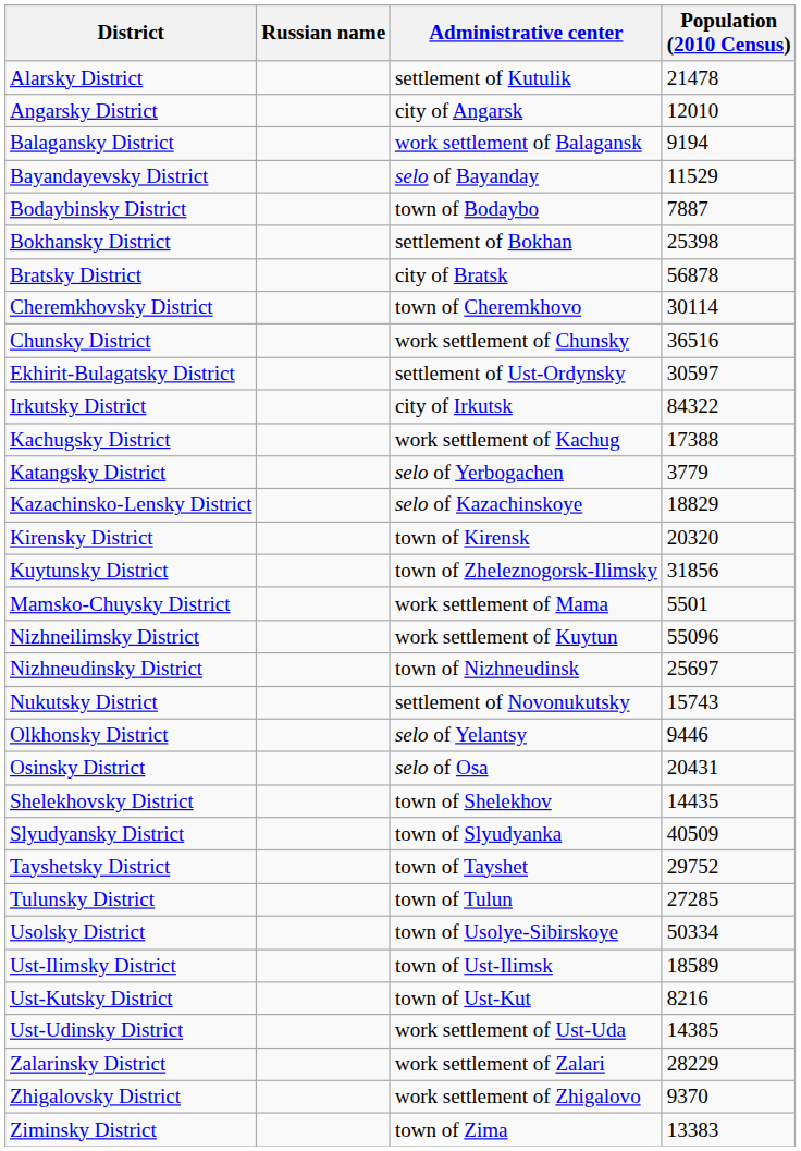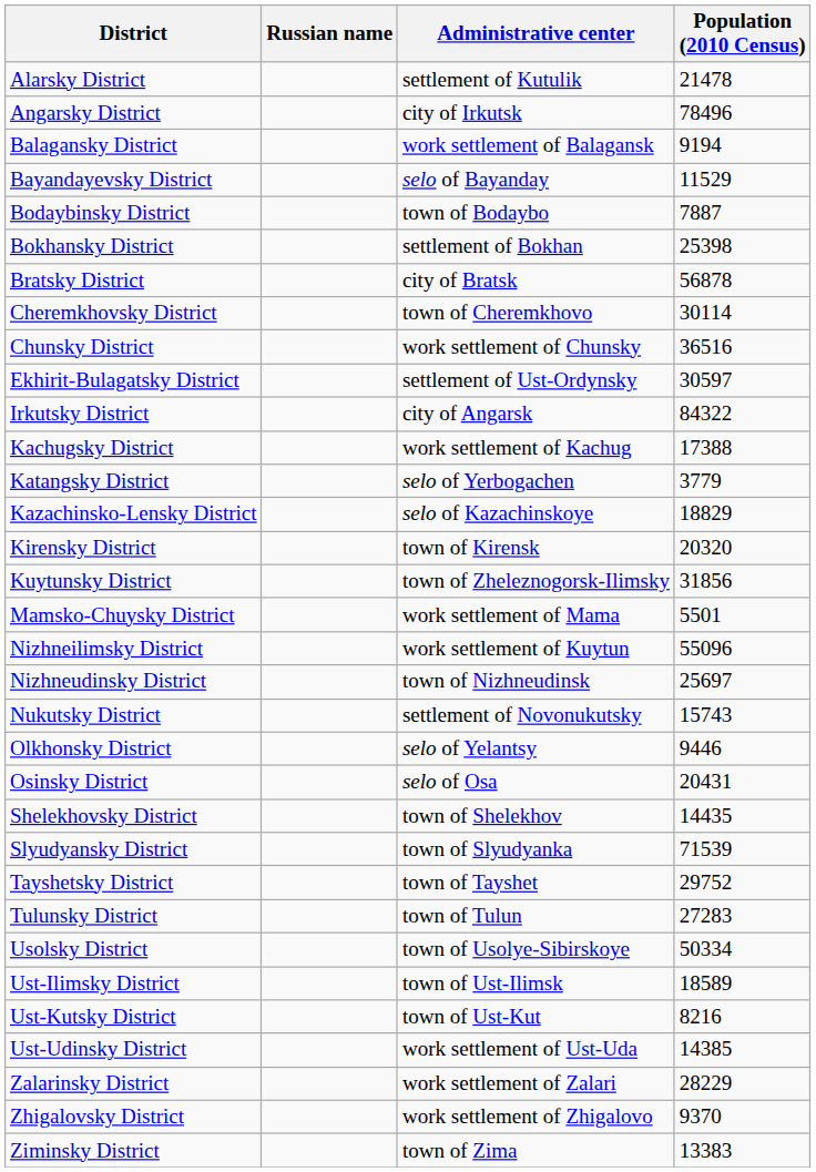 <table class="wikitable sortable">
 <tr>
 <th>District</th>
 <th>Russian name</th>
 <th><a href='#'>Administrative center</a></th>
 <th>Population<br>(<a href='#'>2010 Census</a>)</th>
 </tr>
 <tr>
 <td><a href='#'>Alarsky District</a></td>
 <td></td>
 <td>settlement of <a href='#'>Kutulik</a></td>
 <td>21478</td>
 </tr>
 <tr>
 <td><a href='#'>Angarsky District</a></td>
 <td></td>
-<td>city of <a href='#'>Angarsk</a></td>
-<td>12010</td>
+<td>city of <a href='#'>Irkutsk</a></td>
+<td>78496</td>
 </tr>
 <tr>
 <td><a href='#'>Balagansky District</a></td>
 <td></td>
 <td><a href='#'>work settlement</a> of <a href='#'>Balagansk</a></td>
 <td>9194</td>
 </tr>
 <tr>
 <td><a href='#'>Bayandayevsky District</a></td>
 <td></td>
 <td><em><a href='#'>selo</a></em> of <a href='#'>Bayanday</a></td>
 <td>11529</td>
 </tr>
 <tr>
 <td><a href='#'>Bodaybinsky District</a></td>
 <td></td>
 <td>town of <a href='#'>Bodaybo</a></td>
 <td>7887</td>
 </tr>
 <tr>
 <td><a href='#'>Bokhansky District</a></td>
 <td></td>
 <td>settlement of <a href='#'>Bokhan</a></td>
 <td>25398</td>
 </tr>
 <tr>
 <td><a href='#'>Bratsky District</a></td>
 <td></td>
 <td>city of <a href='#'>Bratsk</a></td>
 <td>56878</td>
 </tr>
 <tr>
 <td><a href='#'>Cheremkhovsky District</a></td>
 <td></td>
 <td>town of <a href='#'>Cheremkhovo</a></td>
 <td>30114</td>
 </tr>
 <tr>
 <td><a href='#'>Chunsky District</a></td>
 <td></td>
 <td>work settlement of <a href='#'>Chunsky</a></td>
 <td>36516</td>
 </tr>
 <tr>
 <td><a href='#'>Ekhirit-Bulagatsky District</a></td>
 <td></td>
 <td>settlement of <a href='#'>Ust-Ordynsky</a></td>
 <td>30597</td>
 </tr>
 <tr>
 <td><a href='#'>Irkutsky District</a></td>
 <td></td>
-<td>city of <a href='#'>Irkutsk</a></td>
+<td>city of <a href='#'>Angarsk</a></td>
 <td>84322</td>
 </tr>
 <tr>
 <td><a href='#'>Kachugsky District</a></td>
 <td></td>
 <td>work settlement of <a href='#'>Kachug</a></td>
 <td>17388</td>
 </tr>
 <tr>
 <td><a href='#'>Katangsky District</a></td>
 <td></td>
 <td><em>selo</em> of <a href='#'>Yerbogachen</a></td>
 <td>3779</td>
 </tr>
 <tr>
 <td><a href='#'>Kazachinsko-Lensky District</a></td>
 <td></td>
 <td><em>selo</em> of <a href='#'>Kazachinskoye</a></td>
 <td>18829</td>
 </tr>
 <tr>
 <td><a href='#'>Kirensky District</a></td>
 <td></td>
 <td>town of <a href='#'>Kirensk</a></td>
 <td>20320</td>
 </tr>
 <tr>
 <td><a href='#'>Kuytunsky District</a></td>
 <td></td>
 <td>town of <a href='#'>Zheleznogorsk-Ilimsky</a></td>
 <td>31856</td>
 </tr>
 <tr>
 <td><a href='#'>Mamsko-Chuysky District</a></td>
 <td></td>
 <td>work settlement of <a href='#'>Mama</a></td>
 <td>5501</td>
 </tr>
 <tr>
 <td><a href='#'>Nizhneilimsky District</a></td>
 <td></td>
 <td>work settlement of <a href='#'>Kuytun</a></td>
 <td>55096</td>
 </tr>
 <tr>
 <td><a href='#'>Nizhneudinsky District</a></td>
 <td></td>
 <td>town of <a href='#'>Nizhneudinsk</a></td>
 <td>25697</td>
 </tr>
 <tr>
 <td><a href='#'>Nukutsky District</a></td>
 <td></td>
 <td>settlement of <a href='#'>Novonukutsky</a></td>
 <td>15743</td>
 </tr>
 <tr>
 <td><a href='#'>Olkhonsky District</a></td>
 <td></td>
 <td><em>selo</em> of <a href='#'>Yelantsy</a></td>
 <td>9446</td>
 </tr>
 <tr>
 <td><a href='#'>Osinsky District</a></td>
 <td></td>
 <td><em>selo</em> of <a href='#'>Osa</a></td>
 <td>20431</td>
 </tr>
 <tr>
 <td><a href='#'>Shelekhovsky District</a></td>
 <td></td>
 <td>town of <a href='#'>Shelekhov</a></td>
 <td>14435</td>
 </tr>
 <tr>
 <td><a href='#'>Slyudyansky District</a></td>
 <td></td>
 <td>town of <a href='#'>Slyudyanka</a></td>
-<td>40509</td>
+<td>71539</td>
 </tr>
 <tr>
 <td><a href='#'>Tayshetsky District</a></td>
 <td></td>
 <td>town of <a href='#'>Tayshet</a></td>
 <td>29752</td>
 </tr>
 <tr>
 <td><a href='#'>Tulunsky District</a></td>
 <td></td>
 <td>town of <a href='#'>Tulun</a></td>
-<td>27285</td>
+<td>27283</td>
 </tr>
 <tr>
 <td><a href='#'>Usolsky District</a></td>
 <td></td>
 <td>town of <a href='#'>Usolye-Sibirskoye</a></td>
 <td>50334</td>
 </tr>
 <tr>
 <td><a href='#'>Ust-Ilimsky District</a></td>
 <td></td>
 <td>town of <a href='#'>Ust-Ilimsk</a></td>
 <td>18589</td>
 </tr>
 <tr>
 <td><a href='#'>Ust-Kutsky District</a></td>
 <td></td>
 <td>town of <a href='#'>Ust-Kut</a></td>
 <td>8216</td>
 </tr>
 <tr>
 <td><a href='#'>Ust-Udinsky District</a></td>
 <td></td>
 <td>work settlement of <a href='#'>Ust-Uda</a></td>
 <td>14385</td>
 </tr>
 <tr>
 <td><a href='#'>Zalarinsky District</a></td>
 <td></td>
 <td>work settlement of <a href='#'>Zalari</a></td>
 <td>28229</td>
 </tr>
 <tr>
 <td><a href='#'>Zhigalovsky District</a></td>
 <td></td>
 <td>work settlement of <a href='#'>Zhigalovo</a></td>
 <td>9370</td>
 </tr>
 <tr>
 <td><a href='#'>Ziminsky District</a></td>
 <td></td>
 <td>town of <a href='#'>Zima</a></td>
 <td>13383</td>
 </tr>
 </table>
